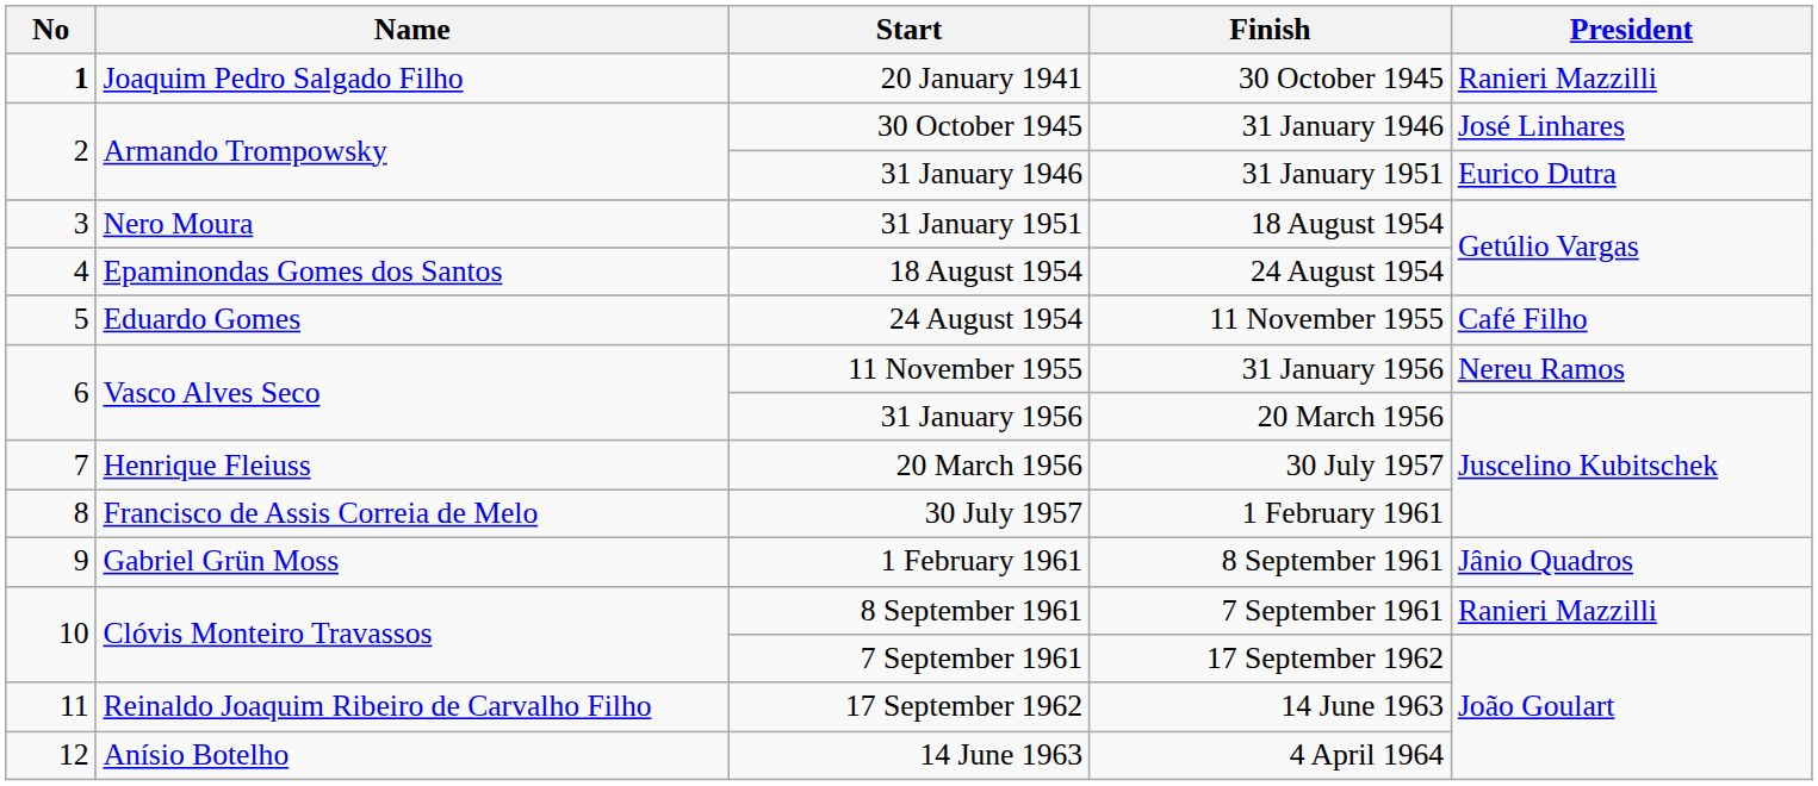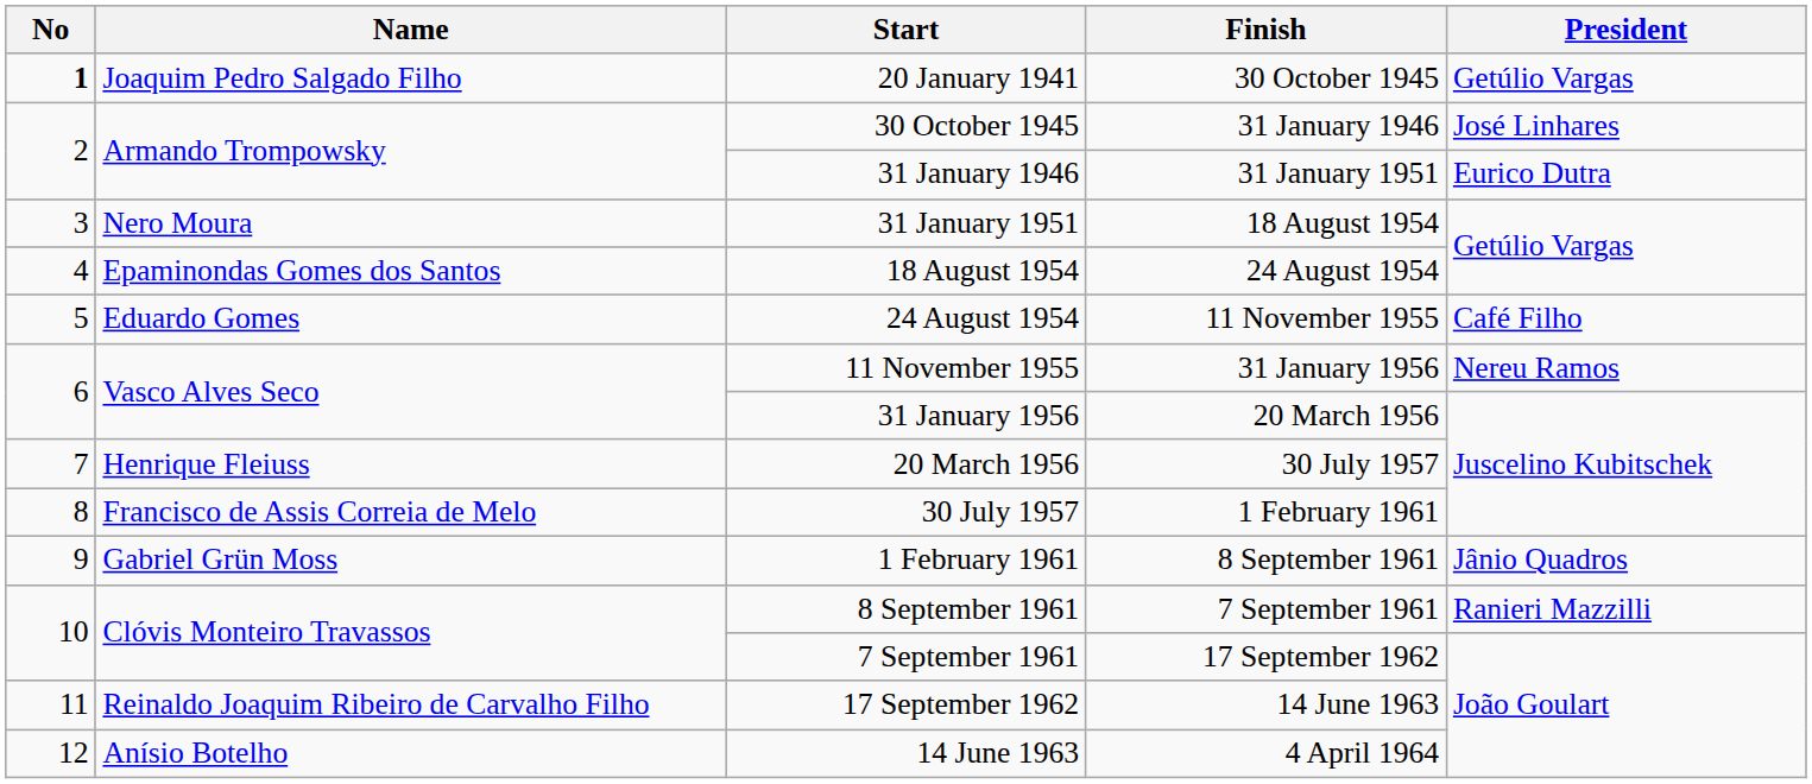 <table class="wikitable" width="75%">
 <tr>
 <th width="5%">No</th>
 <th>Name</th>
 <th width="20%">Start</th>
 <th width="20%">Finish</th>
 <th width="20%"><a href='#'>President</a></th>
 </tr>
 <tr>
 <td align="right"><strong>1</strong></td>
 <td><a href='#'>Joaquim Pedro Salgado Filho</a></td>
 <td align="right">20 January 1941</td>
 <td align="right">30 October 1945</td>
-<td><a href='#'>Ranieri Mazzilli</a></td>
+<td><a href='#'>Getúlio Vargas</a></td>
 </tr>
 <tr>
 <td rowspan="2" align="right">2</td>
 <td rowspan="2"><a href='#'>Armando Trompowsky</a></td>
 <td align="right">30 October 1945</td>
 <td align="right">31 January 1946</td>
 <td><a href='#'>José Linhares</a></td>
 </tr>
 <tr>
 <td align="right">31 January 1946</td>
 <td align="right">31 January 1951</td>
 <td><a href='#'>Eurico Dutra</a></td>
 </tr>
 <tr>
 <td align="right">3</td>
 <td><a href='#'>Nero Moura</a></td>
 <td align="right">31 January 1951</td>
 <td align="right">18 August 1954</td>
 <td rowspan="2"><a href='#'>Getúlio Vargas</a></td>
 </tr>
 <tr>
 <td align="right">4</td>
 <td><a href='#'>Epaminondas Gomes dos Santos</a></td>
 <td align="right">18 August 1954</td>
 <td align="right">24 August 1954</td>
 </tr>
 <tr>
 <td align="right">5</td>
 <td><a href='#'>Eduardo Gomes</a></td>
 <td align="right">24 August 1954</td>
 <td align="right">11 November 1955</td>
 <td><a href='#'>Café Filho</a></td>
 </tr>
 <tr>
 <td rowspan="2" align="right">6</td>
 <td rowspan="2"><a href='#'>Vasco Alves Seco</a></td>
 <td align="right">11 November 1955</td>
 <td align="right">31 January 1956</td>
 <td><a href='#'>Nereu Ramos</a></td>
 </tr>
 <tr>
 <td align="right">31 January 1956</td>
 <td align="right">20 March 1956</td>
 <td rowspan="3"><a href='#'>Juscelino Kubitschek</a></td>
 </tr>
 <tr>
 <td align="right">7</td>
 <td><a href='#'>Henrique Fleiuss</a></td>
 <td align="right">20 March 1956</td>
 <td align="right">30 July 1957</td>
 </tr>
 <tr>
 <td align="right">8</td>
 <td><a href='#'>Francisco de Assis Correia de Melo</a></td>
 <td align="right">30 July 1957</td>
 <td align="right">1 February 1961</td>
 </tr>
 <tr>
 <td align="right">9</td>
 <td><a href='#'>Gabriel Grün Moss</a></td>
 <td align="right">1 February 1961</td>
 <td align="right">8 September 1961</td>
 <td><a href='#'>Jânio Quadros</a></td>
 </tr>
 <tr>
 <td rowspan="2" align="right">10</td>
 <td rowspan="2"><a href='#'>Clóvis Monteiro Travassos</a></td>
 <td align="right">8 September 1961</td>
 <td align="right">7 September 1961</td>
 <td><a href='#'>Ranieri Mazzilli</a></td>
 </tr>
 <tr>
 <td align="right">7 September 1961</td>
 <td align="right">17 September 1962</td>
 <td rowspan="3"><a href='#'>João Goulart</a></td>
 </tr>
 <tr>
 <td align="right">11</td>
 <td><a href='#'>Reinaldo Joaquim Ribeiro de Carvalho Filho</a></td>
 <td align="right">17 September 1962</td>
 <td align="right">14 June 1963</td>
 </tr>
 <tr>
 <td align="right">12</td>
 <td><a href='#'>Anísio Botelho</a></td>
 <td align="right">14 June 1963</td>
 <td align="right">4 April 1964</td>
 </tr>
 </table>
